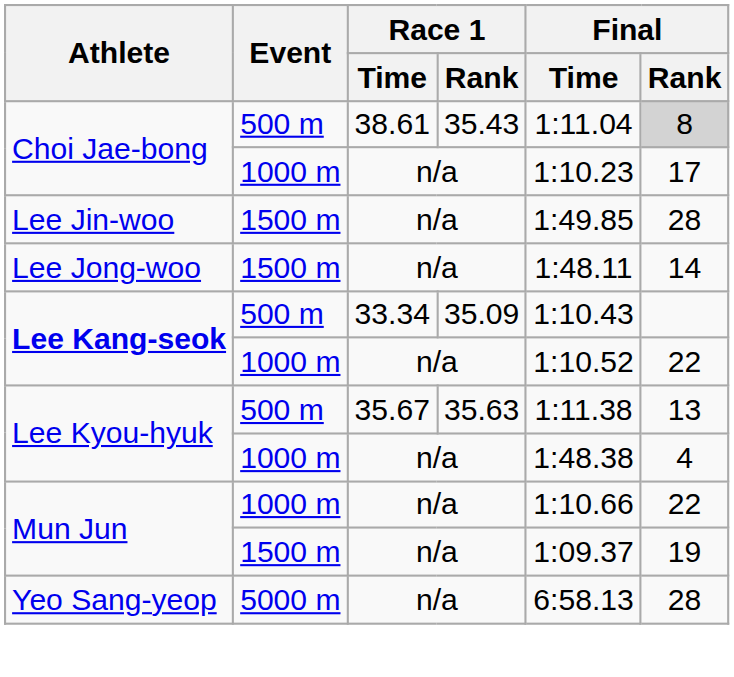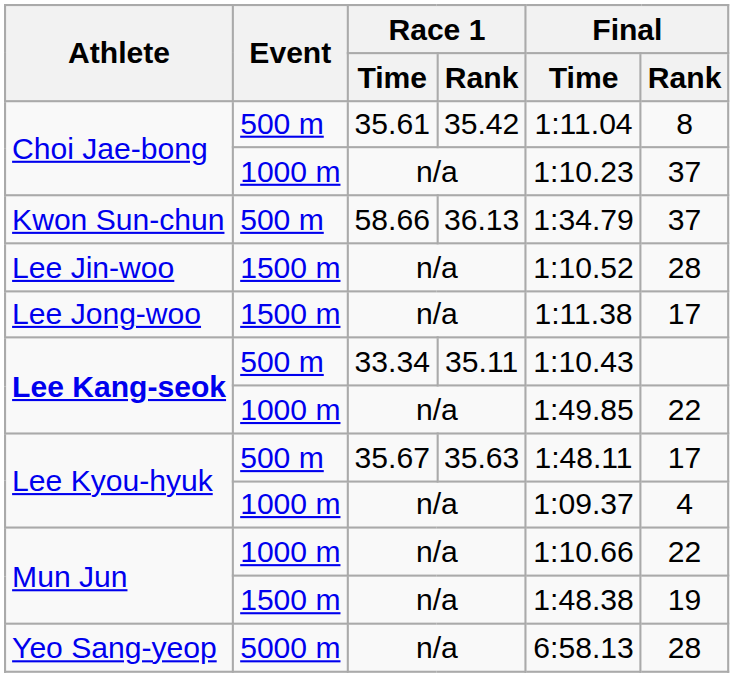 <table class="wikitable" style="font-size:90%">
 <tr>
 <th rowspan="2">Athlete</th>
 <th rowspan="2">Event</th>
 <th colspan="2">Race 1</th>
 <th colspan="2">Final</th>
 </tr>
 <tr>
 <th>Time</th>
 <th>Rank</th>
 <th>Time</th>
 <th>Rank</th>
 </tr>
 <tr>
 <td rowspan=2><a href='#'>Choi Jae-bong</a></td>
 <td><a href='#'>500 m</a></td>
-<td align="center">38.61</td>
-<td align="center">35.43</td>
+<td align="center">35.61</td>
+<td align="center">35.42</td>
 <td align="center">1:11.04</td>
-<td align="center" style="background: lightgrey;">8</td>
+<td align="center">8</td>
 </tr>
 <tr>
 <td><a href='#'>1000 m</a></td>
 <td colspan=2 align="center">n/a</td>
 <td align="center">1:10.23</td>
-<td align="center">17</td>
+<td align="center">37</td>
+</tr>
+<tr>
+<td><a href='#'>Kwon Sun-chun</a></td>
+<td><a href='#'>500 m</a></td>
+<td align="center">58.66</td>
+<td align="center">36.13</td>
+<td align="center">1:34.79</td>
+<td align="center">37</td>
 </tr>
 <tr>
 <td><a href='#'>Lee Jin-woo</a></td>
 <td><a href='#'>1500 m</a></td>
 <td colspan=2 align="center">n/a</td>
-<td align="center">1:49.85</td>
+<td align="center">1:10.52</td>
 <td align="center">28</td>
 </tr>
 <tr>
 <td><a href='#'>Lee Jong-woo</a></td>
 <td><a href='#'>1500 m</a></td>
 <td colspan=2 align="center">n/a</td>
-<td align="center">1:48.11</td>
-<td align="center">14</td>
+<td align="center">1:11.38</td>
+<td align="center">17</td>
 </tr>
 <tr>
 <td rowspan=2><strong><a href='#'>Lee Kang-seok</a></strong></td>
 <td><a href='#'>500 m</a></td>
 <td align="center">33.34</td>
-<td align="center">35.09</td>
+<td align="center">35.11</td>
 <td align="center">1:10.43</td>
 <td align="center"></td>
 </tr>
 <tr>
 <td><a href='#'>1000 m</a></td>
 <td colspan=2 align="center">n/a</td>
-<td align="center">1:10.52</td>
+<td align="center">1:49.85</td>
 <td align="center">22</td>
 </tr>
 <tr>
 <td rowspan=2><a href='#'>Lee Kyou-hyuk</a></td>
 <td><a href='#'>500 m</a></td>
 <td align="center">35.67</td>
 <td align="center">35.63</td>
-<td align="center">1:11.38</td>
-<td align="center">13</td>
+<td align="center">1:48.11</td>
+<td align="center">17</td>
 </tr>
 <tr>
 <td><a href='#'>1000 m</a></td>
 <td colspan=2 align="center">n/a</td>
-<td align="center">1:48.38</td>
+<td align="center">1:09.37</td>
 <td align="center">4</td>
 </tr>
 <tr>
 <td rowspan=2><a href='#'>Mun Jun</a></td>
 <td><a href='#'>1000 m</a></td>
 <td colspan=2 align="center">n/a</td>
 <td align="center">1:10.66</td>
 <td align="center">22</td>
 </tr>
 <tr>
 <td><a href='#'>1500 m</a></td>
 <td colspan=2 align="center">n/a</td>
-<td align="center">1:09.37</td>
+<td align="center">1:48.38</td>
 <td align="center">19</td>
 </tr>
 <tr>
 <td><a href='#'>Yeo Sang-yeop</a></td>
 <td><a href='#'>5000 m</a></td>
 <td colspan=2 align="center">n/a</td>
 <td align="center">6:58.13</td>
 <td align="center">28</td>
 </tr>
 </table>
